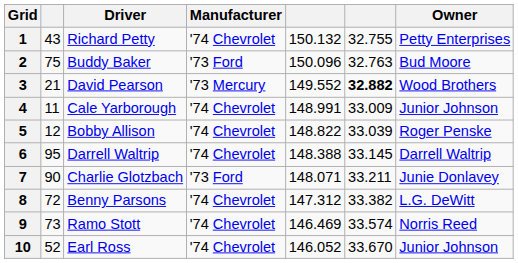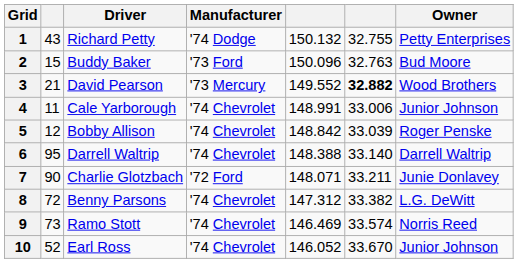 <table class="wikitable">
 <tr>
 <th>Grid</th>
 <th></th>
 <th>Driver</th>
 <th>Manufacturer</th>
 <th></th>
 <th></th>
 <th>Owner</th>
 </tr>
 <tr>
 <th>1</th>
 <td>43</td>
 <td><a href='#'>Richard Petty</a></td>
-<td>'74 <a href='#'>Chevrolet</a></td>
+<td>'74 <a href='#'>Dodge</a></td>
 <td>150.132</td>
 <td>32.755</td>
 <td><a href='#'>Petty Enterprises</a></td>
 </tr>
 <tr>
 <th>2</th>
-<td>75</td>
+<td>15</td>
 <td><a href='#'>Buddy Baker</a></td>
 <td>'73 <a href='#'>Ford</a></td>
 <td>150.096</td>
 <td>32.763</td>
 <td><a href='#'>Bud Moore</a></td>
 </tr>
 <tr>
 <th>3</th>
 <td>21</td>
 <td><a href='#'>David Pearson</a></td>
 <td>'73 <a href='#'>Mercury</a></td>
 <td>149.552</td>
 <td><strong>32.882</strong></td>
 <td><a href='#'>Wood Brothers</a></td>
 </tr>
 <tr>
 <th>4</th>
 <td>11</td>
 <td><a href='#'>Cale Yarborough</a></td>
 <td>'74 <a href='#'>Chevrolet</a></td>
 <td>148.991</td>
-<td>33.009</td>
+<td>33.006</td>
 <td><a href='#'>Junior Johnson</a></td>
 </tr>
 <tr>
 <th>5</th>
 <td>12</td>
 <td><a href='#'>Bobby Allison</a></td>
 <td>'74 <a href='#'>Chevrolet</a></td>
-<td>148.822</td>
+<td>148.842</td>
 <td>33.039</td>
 <td><a href='#'>Roger Penske</a></td>
 </tr>
 <tr>
 <th>6</th>
 <td>95</td>
 <td><a href='#'>Darrell Waltrip</a></td>
 <td>'74 <a href='#'>Chevrolet</a></td>
 <td>148.388</td>
-<td>33.145</td>
+<td>33.140</td>
 <td><a href='#'>Darrell Waltrip</a></td>
 </tr>
 <tr>
 <th>7</th>
 <td>90</td>
 <td><a href='#'>Charlie Glotzbach</a></td>
-<td>'73 <a href='#'>Ford</a></td>
+<td>'72 <a href='#'>Ford</a></td>
 <td>148.071</td>
 <td>33.211</td>
 <td><a href='#'>Junie Donlavey</a></td>
 </tr>
 <tr>
 <th>8</th>
 <td>72</td>
 <td><a href='#'>Benny Parsons</a></td>
 <td>'74 <a href='#'>Chevrolet</a></td>
 <td>147.312</td>
 <td>33.382</td>
 <td><a href='#'>L.G. DeWitt</a></td>
 </tr>
 <tr>
 <th>9</th>
 <td>73</td>
 <td><a href='#'>Ramo Stott</a></td>
 <td>'74 <a href='#'>Chevrolet</a></td>
 <td>146.469</td>
 <td>33.574</td>
 <td><a href='#'>Norris Reed</a></td>
 </tr>
 <tr>
 <th>10</th>
 <td>52</td>
 <td><a href='#'>Earl Ross</a></td>
 <td>'74 <a href='#'>Chevrolet</a></td>
 <td>146.052</td>
 <td>33.670</td>
 <td><a href='#'>Junior Johnson</a></td>
 </tr>
 </table>
